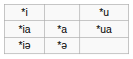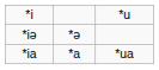 <table class="wikitable" style="width: 12em; text-align: center;">
 <tr>
 <td>*i</td>
 <td></td>
 <td>*u</td>
 </tr>
 <tr>
+<td>*iə</td>
+<td>*ə</td>
+<td></td>
+</tr>
+<tr>
 <td>*ia</td>
 <td>*a</td>
 <td>*ua</td>
 </tr>
-<tr>
-<td>*iə</td>
-<td>*ə</td>
-<td></td>
-</tr>
 </table>
